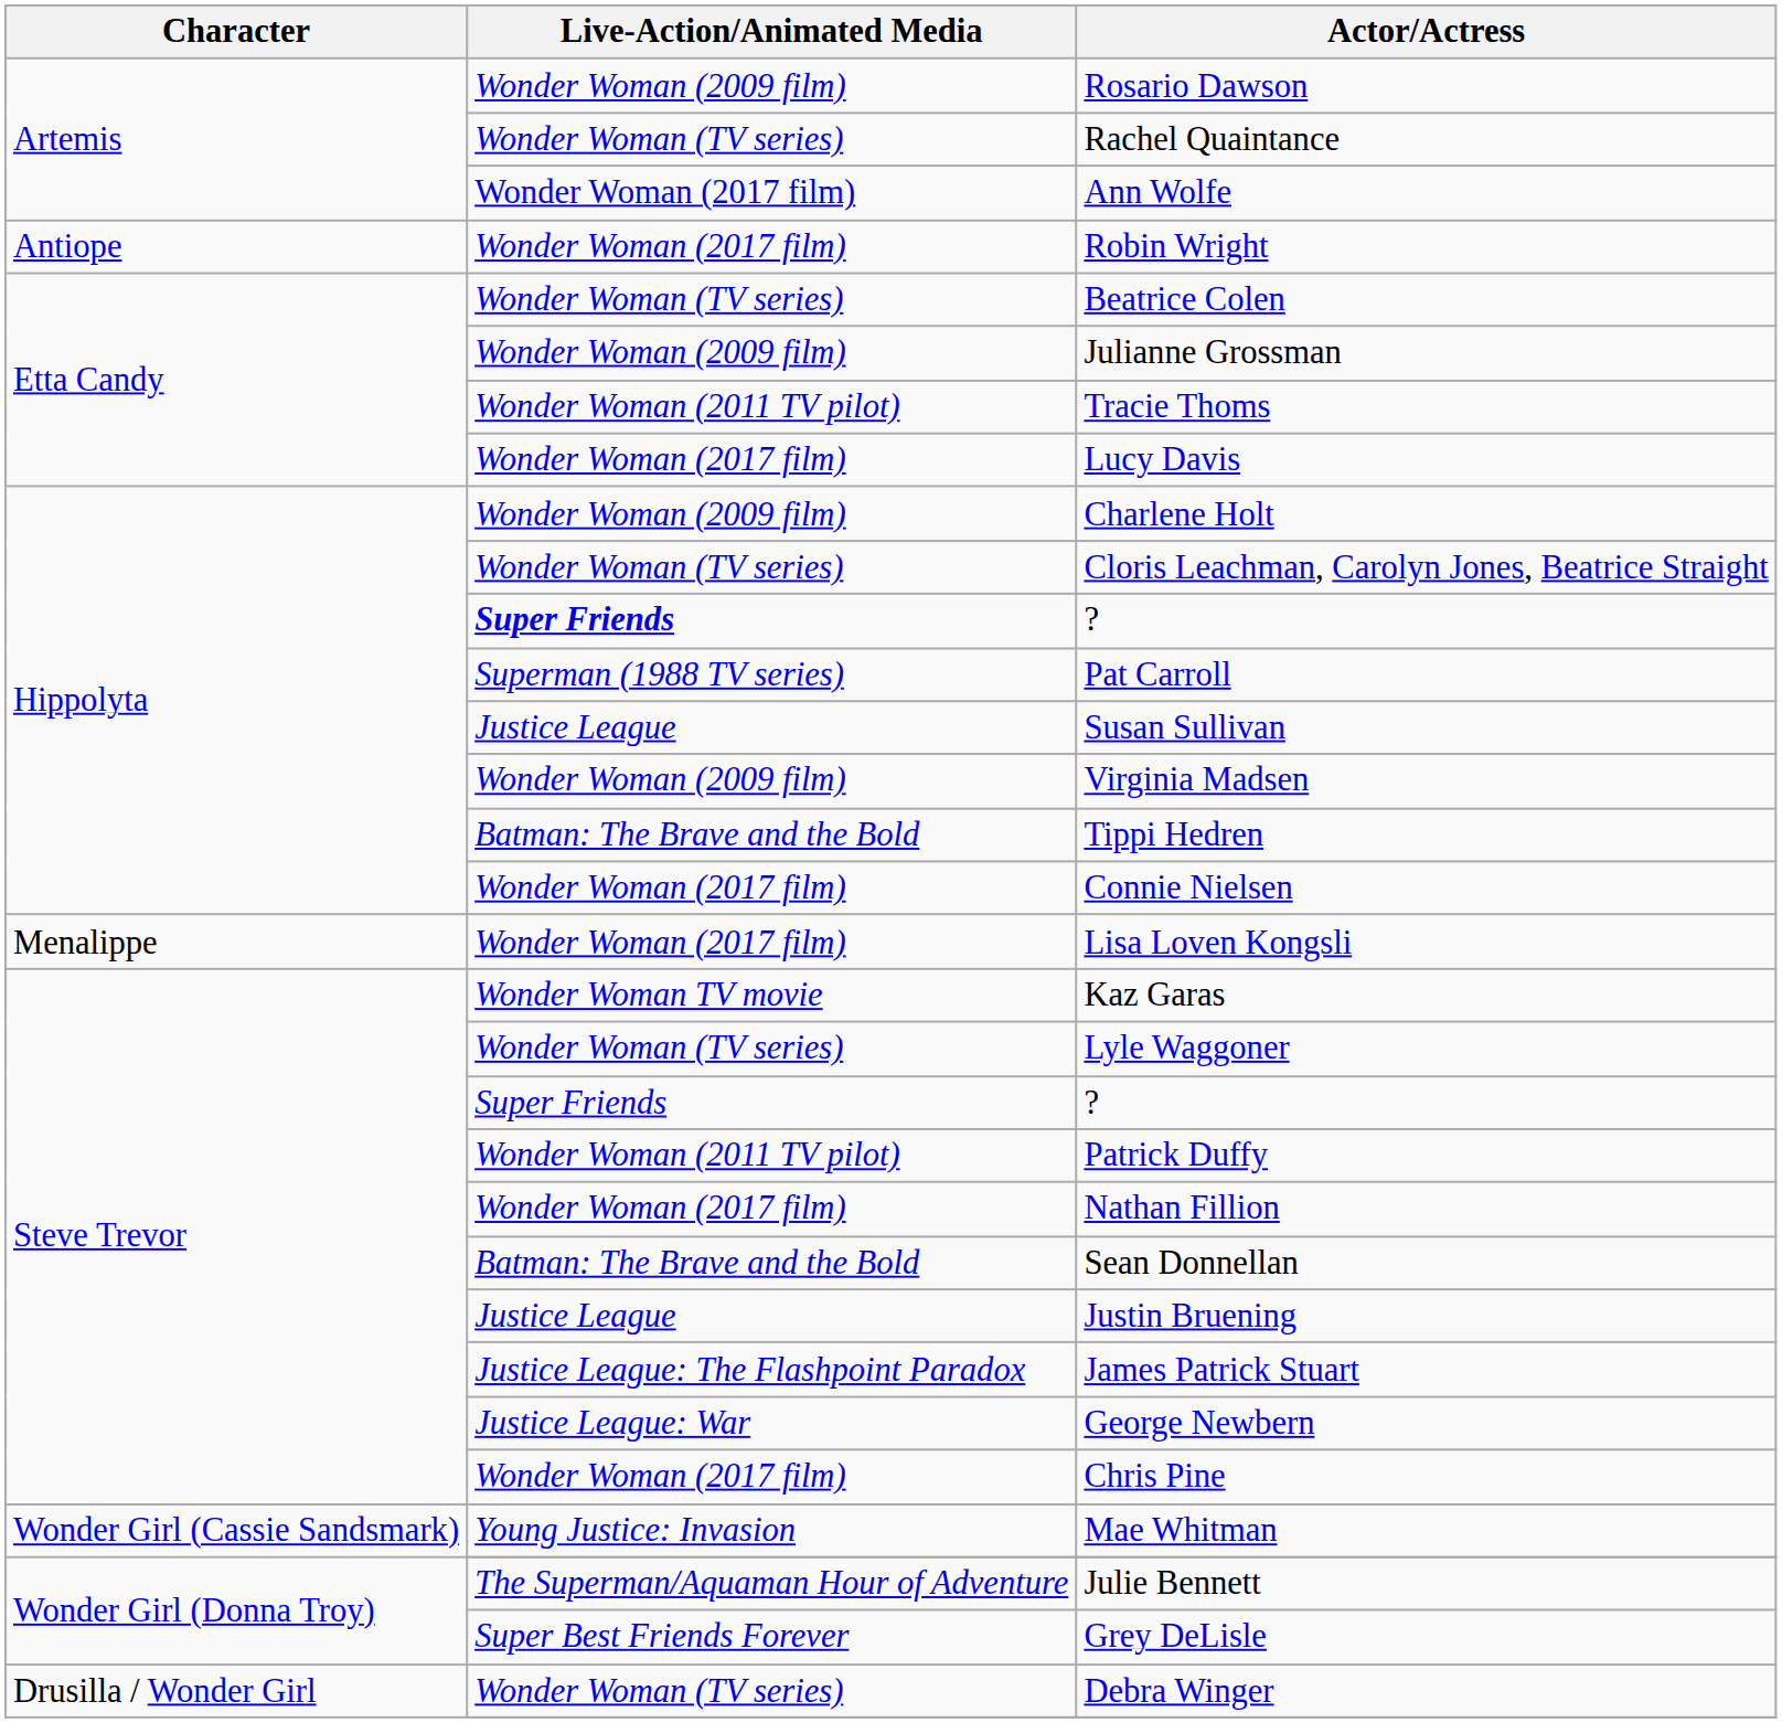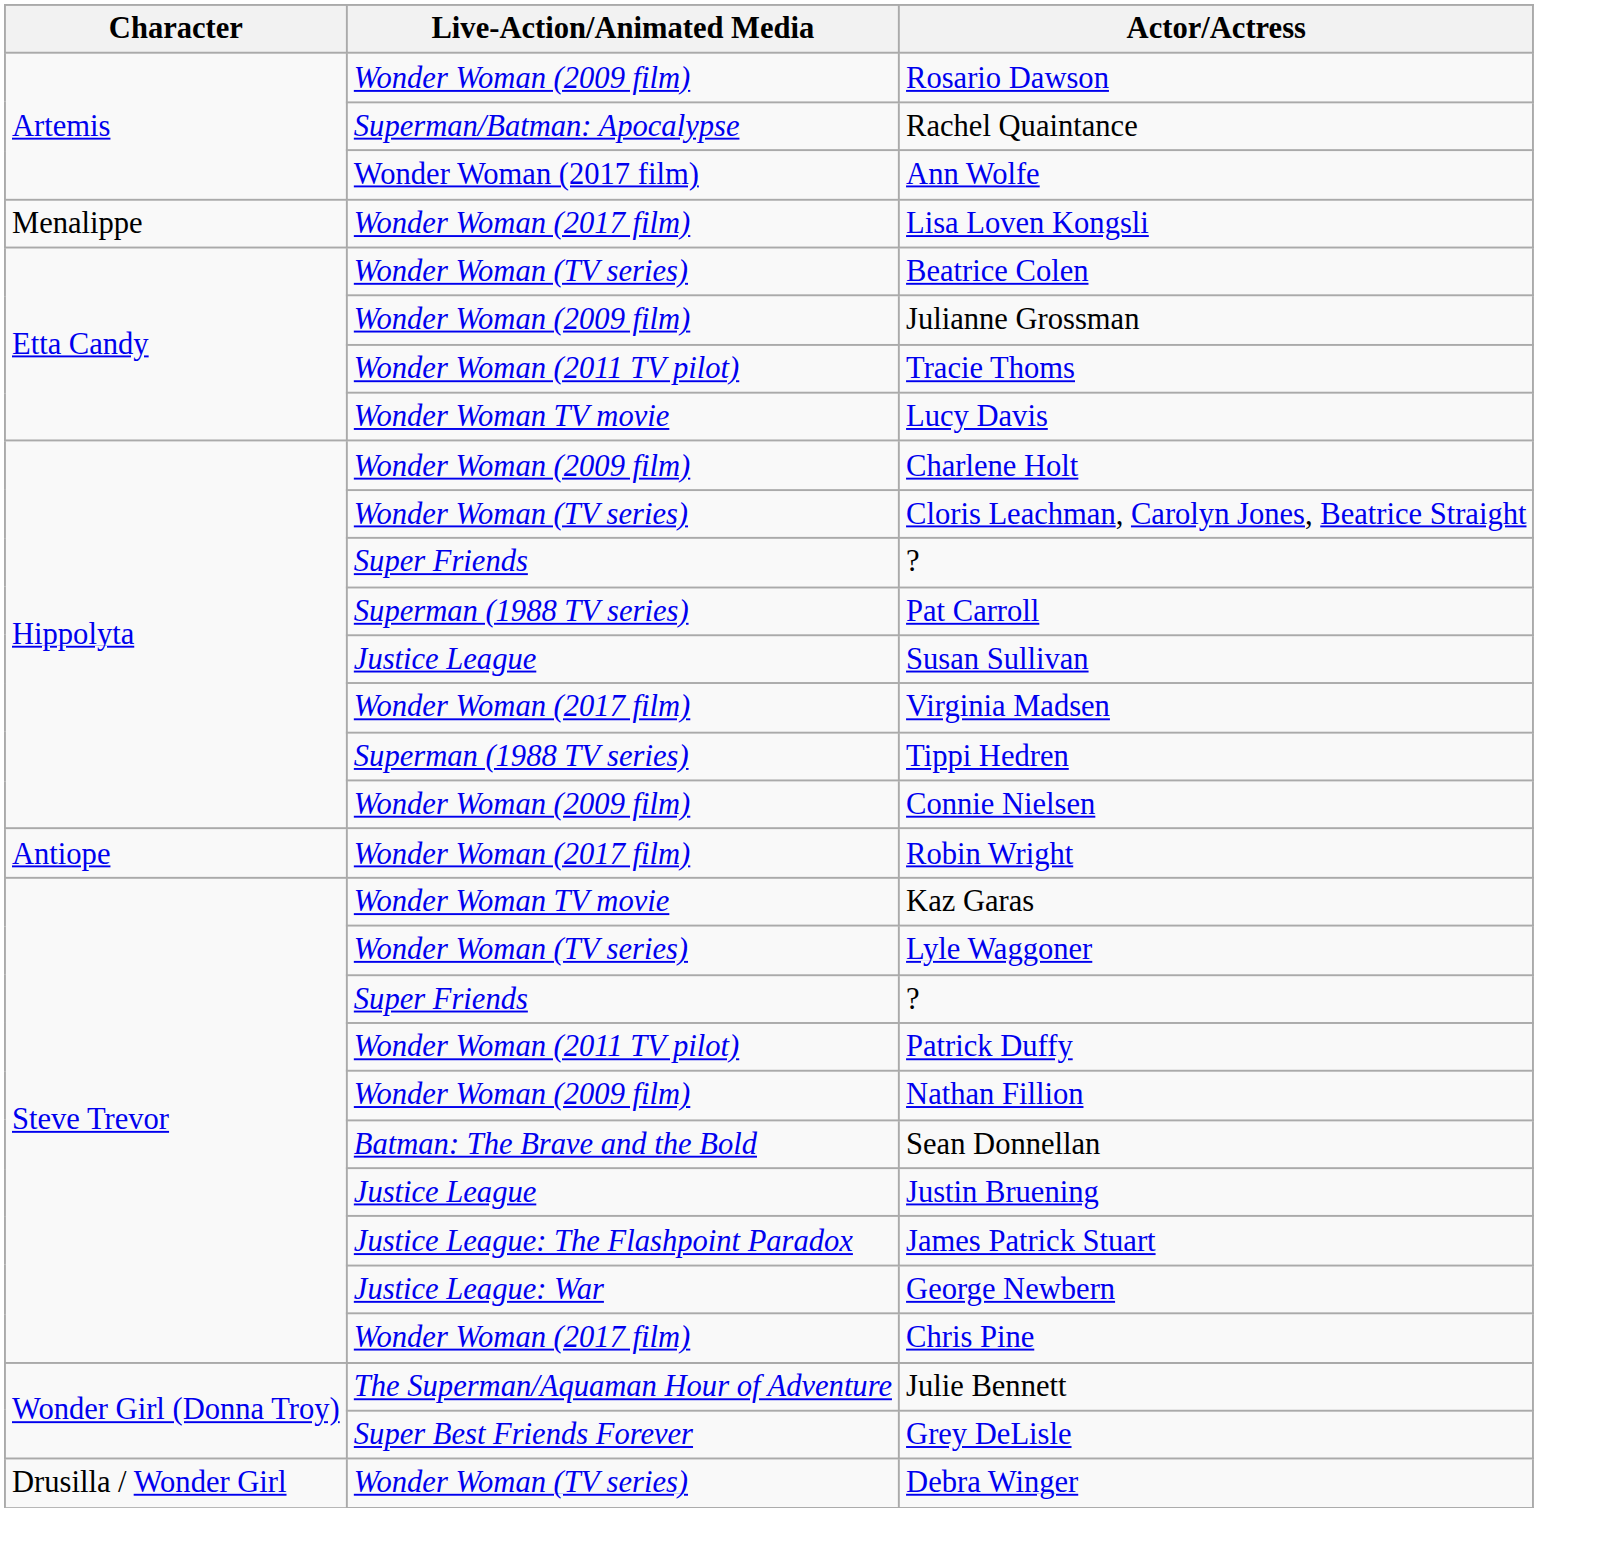 <table class="wikitable">
 <tr>
 <th>Character</th>
 <th>Live-Action/Animated Media</th>
 <th>Actor/Actress</th>
 </tr>
 <tr>
 <td rowspan="3"><a href='#'>Artemis</a></td>
 <td><em><a href='#'>Wonder Woman (2009 film)</a></em></td>
 <td><a href='#'>Rosario Dawson</a></td>
 </tr>
 <tr>
-<td><em><a href='#'>Wonder Woman (TV series)</a></em></td>
+<td><em><a href='#'>Superman/Batman: Apocalypse</a></em></td>
 <td>Rachel Quaintance</td>
 </tr>
 <tr>
 <td><a href='#'>Wonder Woman (2017 film)</a></td>
 <td><a href='#'>Ann Wolfe</a></td>
 </tr>
 <tr>
-<td rowspan-3><a href='#'>Antiope</a></td>
+<td rowspan - 3>Menalippe</td>
 <td><em><a href='#'>Wonder Woman (2017 film)</a></em></td>
-<td><a href='#'>Robin Wright</a></td>
+<td><a href='#'>Lisa Loven Kongsli</a></td>
 </tr>
 <tr>
 <td rowspan=4><a href='#'>Etta Candy</a></td>
 <td><em><a href='#'>Wonder Woman (TV series)</a></em></td>
 <td><a href='#'>Beatrice Colen</a></td>
 </tr>
 <tr>
 <td><em><a href='#'>Wonder Woman (2009 film)</a></em></td>
 <td>Julianne Grossman</td>
 </tr>
 <tr>
 <td><em><a href='#'>Wonder Woman (2011 TV pilot)</a></em></td>
 <td><a href='#'>Tracie Thoms</a></td>
 </tr>
 <tr>
-<td><em><a href='#'>Wonder Woman (2017 film)</a></em></td>
+<td><em><a href='#'>Wonder Woman TV movie</a></em></td>
 <td><a href='#'>Lucy Davis</a></td>
 </tr>
 <tr>
 <td rowspan=8><a href='#'>Hippolyta</a></td>
 <td><em><a href='#'>Wonder Woman (2009 film)</a></em></td>
 <td><a href='#'>Charlene Holt</a></td>
 </tr>
 <tr>
 <td><em><a href='#'>Wonder Woman (TV series)</a></em></td>
 <td><a href='#'>Cloris Leachman</a>, <a href='#'>Carolyn Jones</a>, <a href='#'>Beatrice Straight</a></td>
 </tr>
 <tr>
-<td><strong><em><a href='#'>Super Friends</a></em></strong></td>
+<td><em><a href='#'>Super Friends</a></em></td>
 <td>?</td>
 </tr>
 <tr>
 <td><em><a href='#'>Superman (1988 TV series)</a></em></td>
 <td><a href='#'>Pat Carroll</a></td>
 </tr>
 <tr>
 <td><em><a href='#'>Justice League</a></em></td>
 <td><a href='#'>Susan Sullivan</a></td>
 </tr>
 <tr>
-<td><em><a href='#'>Wonder Woman (2009 film)</a></em></td>
+<td><em><a href='#'>Wonder Woman (2017 film)</a></em></td>
 <td><a href='#'>Virginia Madsen</a></td>
 </tr>
 <tr>
-<td><em><a href='#'>Batman: The Brave and the Bold</a></em></td>
+<td><em><a href='#'>Superman (1988 TV series)</a></em></td>
 <td><a href='#'>Tippi Hedren</a></td>
 </tr>
 <tr>
-<td><em><a href='#'>Wonder Woman (2017 film)</a></em></td>
+<td><em><a href='#'>Wonder Woman (2009 film)</a></em></td>
 <td><a href='#'>Connie Nielsen</a></td>
 </tr>
 <tr>
-<td rowspan - 3>Menalippe</td>
+<td rowspan-3><a href='#'>Antiope</a></td>
 <td><em><a href='#'>Wonder Woman (2017 film)</a></em></td>
-<td><a href='#'>Lisa Loven Kongsli</a></td>
+<td><a href='#'>Robin Wright</a></td>
 </tr>
 <tr>
 <td rowspan=10><a href='#'>Steve Trevor</a></td>
 <td><em><a href='#'>Wonder Woman TV movie</a></em></td>
 <td>Kaz Garas</td>
 </tr>
 <tr>
 <td><em><a href='#'>Wonder Woman (TV series)</a></em></td>
 <td><a href='#'>Lyle Waggoner</a></td>
 </tr>
 <tr>
 <td><em><a href='#'>Super Friends</a></em></td>
 <td>?</td>
 </tr>
 <tr>
 <td><em><a href='#'>Wonder Woman (2011 TV pilot)</a></em></td>
 <td><a href='#'>Patrick Duffy</a></td>
 </tr>
 <tr>
-<td><em><a href='#'>Wonder Woman (2017 film)</a></em></td>
+<td><em><a href='#'>Wonder Woman (2009 film)</a></em></td>
 <td><a href='#'>Nathan Fillion</a></td>
 </tr>
 <tr>
 <td><em><a href='#'>Batman: The Brave and the Bold</a></em></td>
 <td>Sean Donnellan</td>
 </tr>
 <tr>
 <td><em><a href='#'>Justice League</a></em></td>
 <td><a href='#'>Justin Bruening</a></td>
 </tr>
 <tr>
 <td><em><a href='#'>Justice League: The Flashpoint Paradox</a></em></td>
 <td><a href='#'>James Patrick Stuart</a></td>
 </tr>
 <tr>
 <td><em><a href='#'>Justice League: War</a></em></td>
 <td><a href='#'>George Newbern</a></td>
 </tr>
 <tr>
 <td><em><a href='#'>Wonder Woman (2017 film)</a></em></td>
 <td><a href='#'>Chris Pine</a></td>
 </tr>
 <tr>
-<td rowspan-3><a href='#'>Wonder Girl (Cassie Sandsmark)</a></td>
-<td><em><a href='#'>Young Justice: Invasion</a></em></td>
-<td><a href='#'>Mae Whitman</a></td>
-</tr>
-<tr>
 <td rowspan=3><a href='#'>Wonder Girl (Donna Troy)</a></td>
 </tr>
 <tr>
 <td><em><a href='#'>The Superman/Aquaman Hour of Adventure</a></em></td>
 <td>Julie Bennett</td>
 </tr>
 <tr>
 <td><em><a href='#'>Super Best Friends Forever</a></em></td>
 <td><a href='#'>Grey DeLisle</a></td>
 </tr>
 <tr>
 <td rowspan=3>Drusilla / <a href='#'>Wonder Girl</a></td>
 <td><em><a href='#'>Wonder Woman (TV series)</a></em></td>
 <td><a href='#'>Debra Winger</a></td>
 </tr>
 <tr>
 </tr>
 </table>
